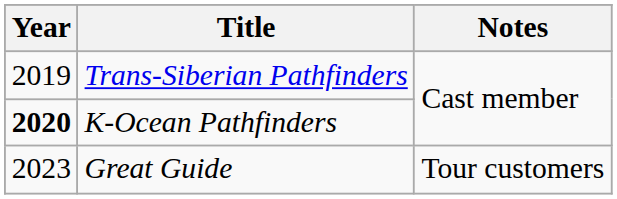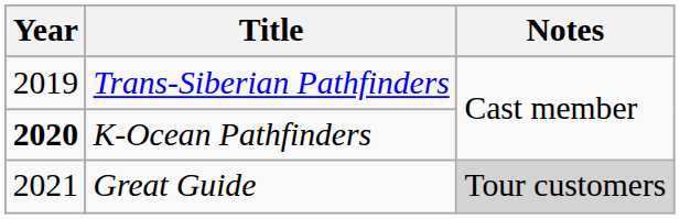 <table class="wikitable plainrowheaders sortable">
 <tr>
 <th>Year</th>
 <th>Title</th>
 <th>Notes</th>
 </tr>
 <tr>
 <td>2019</td>
 <td><em><a href='#'>Trans-Siberian Pathfinders</a></em></td>
 <td rowspan=2>Cast member</td>
 </tr>
 <tr>
 <td><strong>2020</strong></td>
 <td><em>K-Ocean Pathfinders</em></td>
 </tr>
 <tr>
-<td>2023</td>
+<td>2021</td>
 <td><em>Great Guide</em></td>
-<td>Tour customers</td>
+<td style="background: lightgrey;">Tour customers</td>
 </tr>
 </table>
